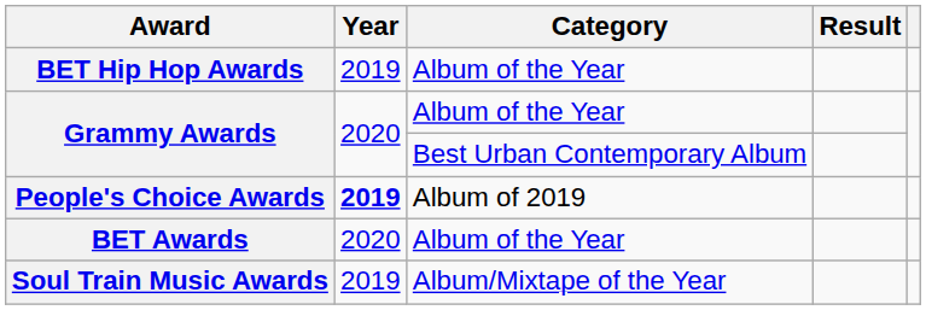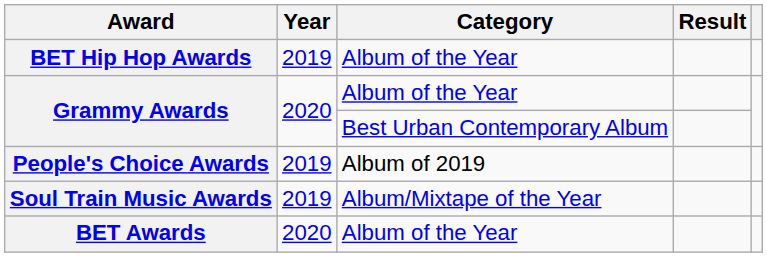 <table class="wikitable sortable plainrowheaders">
 <tr>
 <th scope="col">Award</th>
 <th scope="col">Year</th>
 <th scope="col">Category</th>
 <th scope="col">Result</th>
 <th scope="col" class="unsortable"></th>
 </tr>
 <tr>
 <th scope="row"><a href='#'>BET Hip Hop Awards</a></th>
 <td><a href='#'>2019</a></td>
 <td><a href='#'>Album of the Year</a></td>
 <td></td>
 <td style="text-align:center;"></td>
 </tr>
 <tr>
 <th scope="row" rowspan="2"><a href='#'>Grammy Awards</a></th>
 <td rowspan="2"><a href='#'>2020</a></td>
 <td><a href='#'>Album of the Year</a></td>
 <td></td>
 <td style="text-align:center;" rowspan="2"></td>
 </tr>
 <tr>
 <td><a href='#'>Best Urban Contemporary Album</a></td>
 <td></td>
 </tr>
 <tr>
 <th scope="row"><a href='#'>People's Choice Awards</a></th>
-<td><strong><a href='#'>2019</a></strong></td>
+<td><a href='#'>2019</a></td>
 <td>Album of 2019</td>
+<td></td>
+<td style="text-align:center;"></td>
+</tr>
+<tr>
+<th scope="row"><a href='#'>Soul Train Music Awards</a></th>
+<td><a href='#'>2019</a></td>
+<td><a href='#'>Album/Mixtape of the Year</a></td>
 <td></td>
 <td style="text-align:center;"></td>
 </tr>
 <tr>
 <th scope="row"><a href='#'>BET Awards</a></th>
 <td><a href='#'>2020</a></td>
 <td><a href='#'>Album of the Year</a></td>
 <td></td>
 <td style="text-align:center;"></td>
 </tr>
-<tr>
-<th scope="row"><a href='#'>Soul Train Music Awards</a></th>
-<td><a href='#'>2019</a></td>
-<td><a href='#'>Album/Mixtape of the Year</a></td>
-<td></td>
-<td style="text-align:center;"></td>
-</tr>
 </table>
